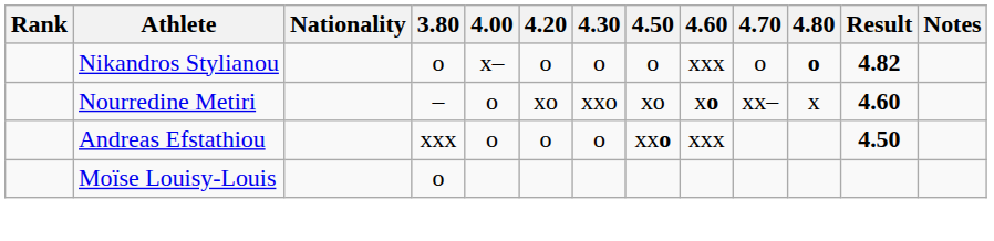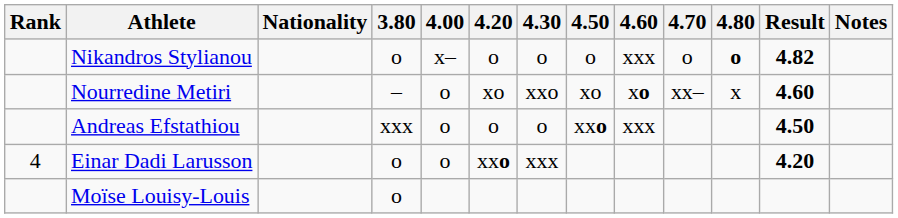 <table class="wikitable sortable" style="text-align:center">
 <tr>
 <th>Rank</th>
 <th>Athlete</th>
 <th>Nationality</th>
 <th>3.80</th>
 <th>4.00</th>
 <th>4.20</th>
 <th>4.30</th>
 <th>4.50</th>
 <th>4.60</th>
 <th>4.70</th>
 <th>4.80</th>
 <th>Result</th>
 <th>Notes</th>
 </tr>
 <tr>
 <td></td>
 <td align="left"><a href='#'>Nikandros Stylianou</a></td>
 <td align=left></td>
 <td>o</td>
 <td>x–</td>
 <td>o</td>
 <td>o</td>
 <td>o</td>
 <td>xxx</td>
 <td>o</td>
 <td><strong>o</strong></td>
 <td><strong>4.82</strong></td>
 <td></td>
 </tr>
 <tr>
 <td></td>
 <td align="left"><a href='#'>Nourredine Metiri</a></td>
 <td align=left></td>
 <td>–</td>
 <td>o</td>
 <td>xo</td>
 <td>xxo</td>
 <td>xo</td>
 <td>x<strong>o</strong></td>
 <td>xx–</td>
 <td>x</td>
 <td><strong>4.60</strong></td>
 <td></td>
 </tr>
 <tr>
 <td></td>
 <td align="left"><a href='#'>Andreas Efstathiou</a></td>
 <td align=left></td>
 <td>xxx</td>
 <td>o</td>
 <td>o</td>
 <td>o</td>
 <td>xx<strong>o</strong></td>
 <td>xxx</td>
 <td></td>
 <td></td>
 <td><strong>4.50</strong></td>
 <td></td>
 </tr>
 <tr>
+<td>4</td>
+<td align="left"><a href='#'>Einar Dadi Larusson</a></td>
+<td align=left></td>
+<td>o</td>
+<td>o</td>
+<td>xx<strong>o</strong></td>
+<td>xxx</td>
+<td></td>
+<td></td>
+<td></td>
+<td></td>
+<td><strong>4.20</strong></td>
+<td></td>
+</tr>
+<tr>
 <td></td>
 <td align="left"><a href='#'>Moïse Louisy-Louis</a></td>
 <td align=left></td>
 <td>o</td>
 <td></td>
 <td></td>
 <td></td>
 <td></td>
 <td></td>
 <td></td>
 <td></td>
 <td><strong></strong></td>
 <td></td>
 </tr>
 </table>
